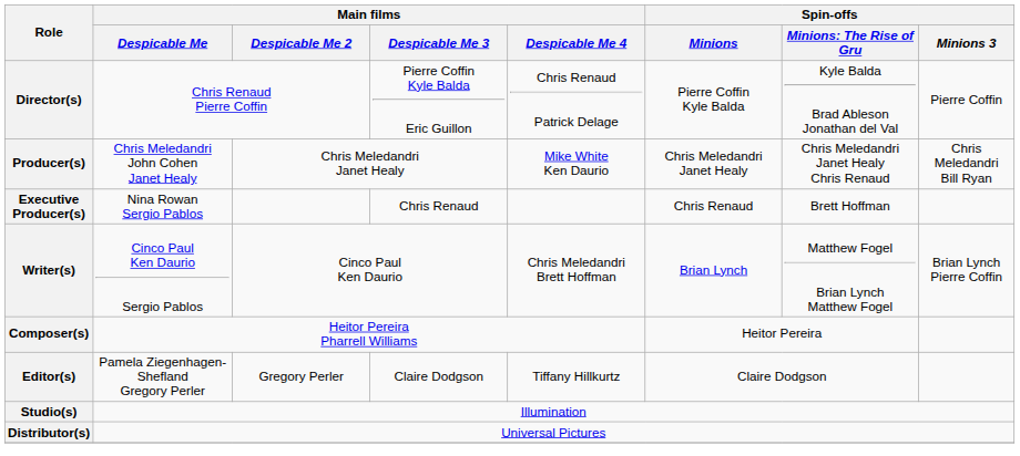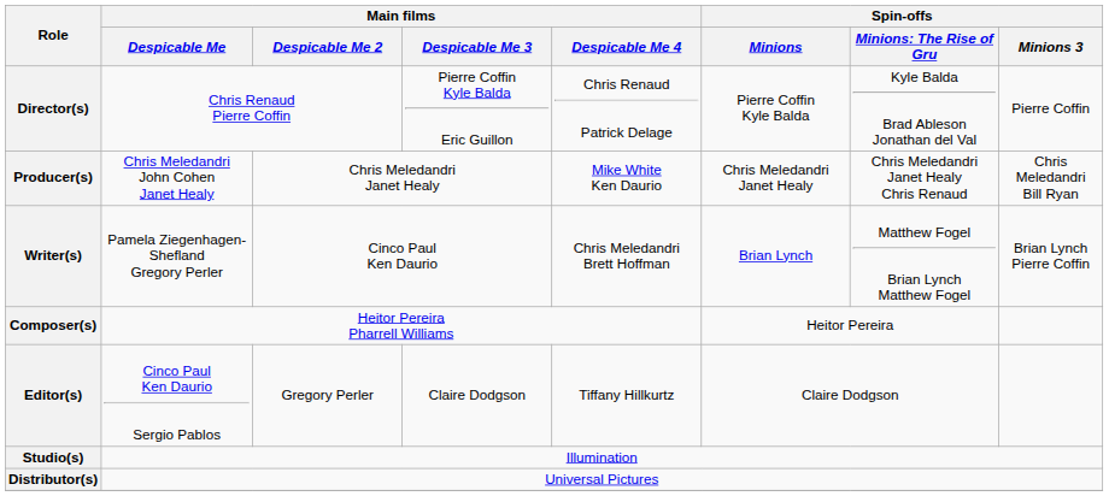 <table class="wikitable" style="text-align:center;" "width:100%;">
 <tr>
 <th rowspan="2">Role</th>
 <th colspan="4">Main films</th>
 <th colspan="3">Spin-offs</th>
 </tr>
 <tr>
 <th style="width:15%;"><em><a href='#'>Despicable Me</a></em></th>
 <th style="width:15%;"><em><a href='#'>Despicable Me 2</a></em></th>
 <th style="width:15%;"><em><a href='#'>Despicable Me 3</a></em></th>
 <th style="width:15%;"><em><a href='#'>Despicable Me 4</a></em></th>
 <th style="width:15%;"><em><a href='#'>Minions</a></em></th>
 <th style="width:15%;"><em><a href='#'>Minions: The Rise of Gru</a></em></th>
 <th style="width:15%;"><em>Minions 3</em></th>
 </tr>
 <tr>
 <th>Director(s)</th>
 <td colspan="2"><a href='#'>Chris Renaud</a><br><a href='#'>Pierre Coffin</a></td>
 <td>Pierre Coffin<br><a href='#'>Kyle Balda</a><hr><br>Eric Guillon</td>
 <td>Chris Renaud<hr><br>Patrick Delage</td>
 <td>Pierre Coffin<br>Kyle Balda</td>
 <td>Kyle Balda<hr><br>Brad Ableson<br>Jonathan del Val</td>
 <td>Pierre Coffin</td>
 </tr>
 <tr>
 <th>Producer(s)</th>
 <td><a href='#'>Chris Meledandri</a><br>John Cohen<br><a href='#'>Janet Healy</a></td>
 <td colspan="2">Chris Meledandri<br>Janet Healy</td>
 <td><a href='#'>Mike White</a><br>Ken Daurio</td>
 <td>Chris Meledandri<br>Janet Healy</td>
 <td>Chris Meledandri<br>Janet Healy<br>Chris Renaud</td>
 <td>Chris Meledandri<br>Bill Ryan</td>
 </tr>
 <tr>
-<th>Executive Producer(s)</th>
-<td>Nina Rowan<br><a href='#'>Sergio Pablos</a></td>
-<td></td>
-<td>Chris Renaud</td>
-<td></td>
-<td>Chris Renaud</td>
-<td>Brett Hoffman</td>
-<td></td>
-</tr>
-<tr>
 <th>Writer(s)</th>
-<td><br> <a href='#'>Cinco Paul</a><br><a href='#'>Ken Daurio</a><hr><br>Sergio Pablos</td>
+<td>Pamela Ziegenhagen-Shefland<br>Gregory Perler</td>
 <td colspan="2">Cinco Paul<br>Ken Daurio</td>
 <td>Chris Meledandri<br>Brett Hoffman</td>
 <td><a href='#'>Brian Lynch</a></td>
 <td><br>Matthew Fogel<hr><br>Brian Lynch<br>Matthew Fogel</td>
 <td>Brian Lynch<br>Pierre Coffin</td>
 </tr>
 <tr>
 <th>Composer(s)</th>
 <td colspan="4"><a href='#'>Heitor Pereira</a><br><a href='#'>Pharrell Williams</a></td>
 <td colspan="2">Heitor Pereira</td>
 <td></td>
 </tr>
 <tr>
 <th>Editor(s)</th>
-<td>Pamela Ziegenhagen-Shefland<br>Gregory Perler</td>
+<td><br> <a href='#'>Cinco Paul</a><br><a href='#'>Ken Daurio</a><hr><br>Sergio Pablos</td>
 <td>Gregory Perler</td>
 <td>Claire Dodgson</td>
 <td>Tiffany Hillkurtz</td>
 <td colspan="2">Claire Dodgson</td>
 <td></td>
 </tr>
 <tr>
 <th>Studio(s)</th>
 <td colspan="7"><a href='#'>Illumination</a></td>
 </tr>
 <tr>
 <th>Distributor(s)</th>
 <td colspan="7"><a href='#'>Universal Pictures</a></td>
 </tr>
 <tr>
 </tr>
 </table>
